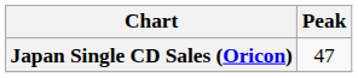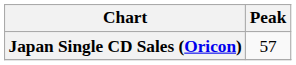 <table class="wikitable sortable plainrowheaders" style="text-align:center">
 <tr>
 <th>Chart</th>
 <th>Peak</th>
 </tr>
 <tr>
 <th scope="row">Japan Single CD Sales (<a href='#'>Oricon</a>)</th>
-<td>47</td>
+<td>57</td>
 </tr>
 <tr>
 </tr>
 </table>
